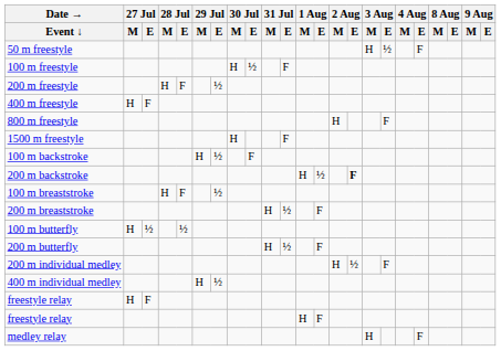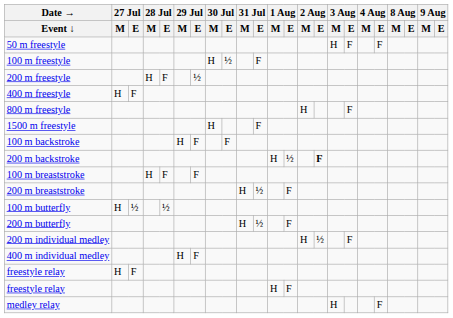 <table class="wikitable olympic-schedule swimming">
 <tr>
 <th scope="row">Date →</th>
 <th colspan="2">27 Jul</th>
 <th colspan="2">28 Jul</th>
 <th colspan="2">29 Jul</th>
 <th colspan="2">30 Jul</th>
 <th colspan="2">31 Jul</th>
 <th colspan="2">1 Aug</th>
 <th colspan="2">2 Aug</th>
 <th colspan="2">3 Aug</th>
 <th colspan="2">4 Aug</th>
 <th colspan="2">8 Aug</th>
 <th colspan="2">9 Aug</th>
 </tr>
 <tr>
 <th scope="col">Event  ↓</th>
 <th>M</th>
 <th>E</th>
 <th>M</th>
 <th>E</th>
 <th>M</th>
 <th>E</th>
 <th>M</th>
 <th>E</th>
 <th>M</th>
 <th>E</th>
 <th>M</th>
 <th>E</th>
 <th>M</th>
 <th>E</th>
 <th>M</th>
 <th>E</th>
 <th>M</th>
 <th>E</th>
 <th>M</th>
 <th>E</th>
 <th>M</th>
 <th>E</th>
 </tr>
 <tr>
 <td class="event"><a href='#'>50 m freestyle</a></td>
 <td colspan="2"></td>
 <td colspan="2"></td>
 <td colspan="2"></td>
 <td colspan="2"></td>
 <td colspan="2"></td>
 <td colspan="2"></td>
 <td colspan="2"></td>
 <td class="heats">H</td>
-<td class="semifinals">½</td>
+<td class="final">F</td>
 <td></td>
 <td class="final">F</td>
 <td colspan="2"></td>
 <td colspan="2"></td>
 </tr>
 <tr>
 <td class="event"><a href='#'>100 m freestyle</a></td>
 <td colspan="2"></td>
 <td colspan="2"></td>
 <td colspan="2"></td>
 <td class="heats">H</td>
 <td class="semifinals">½</td>
 <td></td>
 <td class="final">F</td>
 <td colspan="2"></td>
 <td colspan="2"></td>
 <td colspan="2"></td>
 <td colspan="2"></td>
 <td colspan="2"></td>
 <td colspan="2"></td>
 </tr>
 <tr>
 <td class="event"><a href='#'>200 m freestyle</a></td>
 <td colspan="2"></td>
 <td class="heats">H</td>
 <td class="final">F</td>
 <td></td>
 <td class="semifinals">½</td>
 <td colspan="2"></td>
 <td colspan="2"></td>
 <td colspan="2"></td>
 <td colspan="2"></td>
 <td colspan="2"></td>
 <td colspan="2"></td>
 <td colspan="2"></td>
 <td colspan="2"></td>
 </tr>
 <tr>
 <td class="event"><a href='#'>400 m freestyle</a></td>
 <td class="heats">H</td>
 <td class="final">F</td>
 <td colspan="2"></td>
 <td colspan="2"></td>
 <td colspan="2"></td>
 <td colspan="2"></td>
 <td colspan="2"></td>
 <td colspan="2"></td>
 <td colspan="2"></td>
 <td colspan="2"></td>
 <td colspan="2"></td>
 <td colspan="2"></td>
 </tr>
 <tr>
 <td class="event"><a href='#'>800 m freestyle</a></td>
 <td colspan="2"></td>
 <td colspan="2"></td>
 <td colspan="2"></td>
 <td colspan="2"></td>
 <td colspan="2"></td>
 <td colspan="2"></td>
 <td class="heats">H</td>
 <td></td>
 <td></td>
 <td class="final">F</td>
 <td colspan="2"></td>
 <td colspan="2"></td>
 <td colspan="2"></td>
 </tr>
 <tr>
 <td class="event"><a href='#'>1500 m freestyle</a></td>
 <td colspan="2"></td>
 <td colspan="2"></td>
 <td colspan="2"></td>
 <td class="heats">H</td>
 <td></td>
 <td></td>
 <td class="final">F</td>
 <td colspan="2"></td>
 <td colspan="2"></td>
 <td colspan="2"></td>
 <td colspan="2"></td>
 <td colspan="2"></td>
 <td colspan="2"></td>
 </tr>
 <tr>
 <td class="event"><a href='#'>100 m backstroke</a></td>
 <td colspan="2"></td>
 <td colspan="2"></td>
 <td class="heats">H</td>
-<td class="semifinals">½</td>
+<td class="final">F</td>
 <td></td>
 <td class="final">F</td>
 <td colspan="2"></td>
 <td colspan="2"></td>
 <td colspan="2"></td>
 <td colspan="2"></td>
 <td colspan="2"></td>
 <td colspan="2"></td>
 <td colspan="2"></td>
 </tr>
 <tr>
 <td class="event"><a href='#'>200 m backstroke</a></td>
 <td colspan="2"></td>
 <td colspan="2"></td>
 <td colspan="2"></td>
 <td colspan="2"></td>
 <td colspan="2"></td>
 <td class="heats">H</td>
 <td class="semifinals">½</td>
 <td></td>
 <td class="final"><strong>F</strong></td>
 <td colspan="2"></td>
 <td colspan="2"></td>
 <td colspan="2"></td>
 <td colspan="2"></td>
 </tr>
 <tr>
 <td class="event"><a href='#'>100 m breaststroke</a></td>
 <td colspan="2"></td>
 <td class="heats">H</td>
 <td class="final">F</td>
 <td></td>
-<td class="semifinals">½</td>
+<td class="final">F</td>
 <td colspan="2"></td>
 <td colspan="2"></td>
 <td colspan="2"></td>
 <td colspan="2"></td>
 <td colspan="2"></td>
 <td colspan="2"></td>
 <td colspan="2"></td>
 <td colspan="2"></td>
 </tr>
 <tr>
 <td class="event"><a href='#'>200 m breaststroke</a></td>
 <td colspan="2"></td>
 <td colspan="2"></td>
 <td colspan="2"></td>
 <td colspan="2"></td>
 <td class="heats">H</td>
 <td class="semifinals">½</td>
 <td></td>
 <td class="final">F</td>
 <td colspan="2"></td>
 <td colspan="2"></td>
 <td colspan="2"></td>
 <td colspan="2"></td>
 <td colspan="2"></td>
 </tr>
 <tr>
 <td class="event"><a href='#'>100 m butterfly</a></td>
 <td class="heats">H</td>
 <td class="semifinals">½</td>
 <td></td>
 <td class="semifinals">½</td>
 <td colspan="2"></td>
 <td colspan="2"></td>
 <td colspan="2"></td>
 <td colspan="2"></td>
 <td colspan="2"></td>
 <td colspan="2"></td>
 <td colspan="2"></td>
 <td colspan="2"></td>
 <td colspan="2"></td>
 </tr>
 <tr>
 <td class="event"><a href='#'>200 m butterfly</a></td>
 <td colspan="2"></td>
 <td colspan="2"></td>
 <td colspan="2"></td>
 <td colspan="2"></td>
 <td class="heats">H</td>
 <td class="semifinals">½</td>
 <td></td>
 <td class="final">F</td>
 <td colspan="2"></td>
 <td colspan="2"></td>
 <td colspan="2"></td>
 <td colspan="2"></td>
 <td colspan="2"></td>
 </tr>
 <tr>
 <td class="event"><a href='#'>200 m individual medley</a></td>
 <td colspan="2"></td>
 <td colspan="2"></td>
 <td colspan="2"></td>
 <td colspan="2"></td>
 <td colspan="2"></td>
 <td colspan="2"></td>
 <td class="heats">H</td>
 <td class="semifinals">½</td>
 <td></td>
 <td class="final">F</td>
 <td colspan="2"></td>
 <td colspan="2"></td>
 <td colspan="2"></td>
 </tr>
 <tr>
 <td class="event"><a href='#'>400 m individual medley</a></td>
 <td colspan="2"></td>
 <td colspan="2"></td>
 <td class="heats">H</td>
-<td class="semifinals">½</td>
+<td class="final">F</td>
 <td colspan="2"></td>
 <td colspan="2"></td>
 <td colspan="2"></td>
 <td colspan="2"></td>
 <td colspan="2"></td>
 <td colspan="2"></td>
 <td colspan="2"></td>
 <td colspan="2"></td>
 </tr>
 <tr>
 <td class="event"><a href='#'> freestyle relay</a></td>
 <td class="heats">H</td>
 <td class="final">F</td>
 <td colspan="2"></td>
 <td colspan="2"></td>
 <td colspan="2"></td>
 <td colspan="2"></td>
 <td colspan="2"></td>
 <td colspan="2"></td>
 <td colspan="2"></td>
 <td colspan="2"></td>
 <td colspan="2"></td>
 <td colspan="2"></td>
 </tr>
 <tr>
 <td class="event"><a href='#'> freestyle relay</a></td>
 <td colspan="2"></td>
 <td colspan="2"></td>
 <td colspan="2"></td>
 <td colspan="2"></td>
 <td colspan="2"></td>
 <td class="heats">H</td>
 <td class="final">F</td>
 <td colspan="2"></td>
 <td colspan="2"></td>
 <td colspan="2"></td>
 <td colspan="2"></td>
 <td colspan="2"></td>
 </tr>
 <tr>
 <td class="event"><a href='#'> medley relay</a></td>
 <td colspan="2"></td>
 <td colspan="2"></td>
 <td colspan="2"></td>
 <td colspan="2"></td>
 <td colspan="2"></td>
 <td colspan="2"></td>
 <td colspan="2"></td>
 <td class="heats">H</td>
 <td></td>
 <td></td>
 <td class="final">F</td>
 <td colspan="2"></td>
 <td colspan="2"></td>
 </tr>
 </table>
